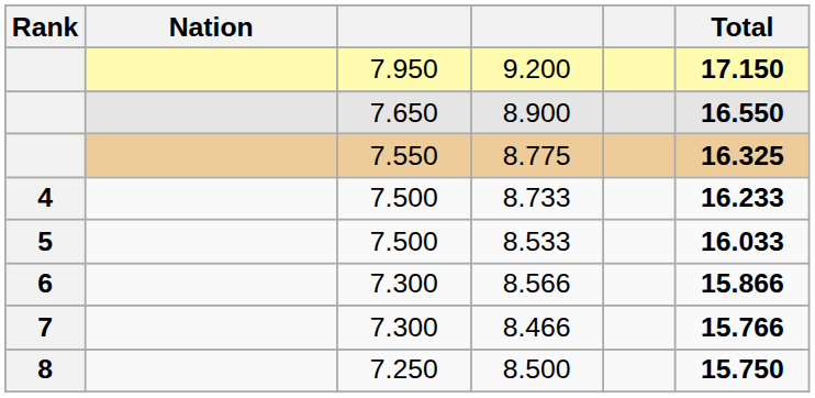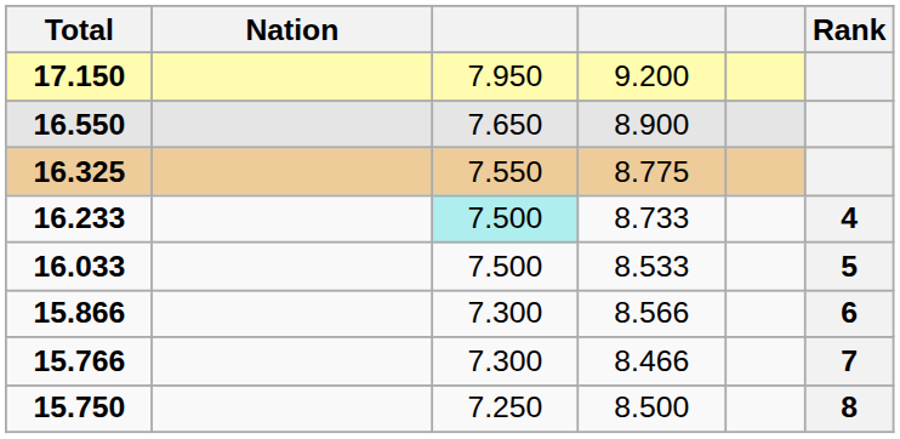 <table class="wikitable sortable" style="text-align:center; font-size:85%">
 <tr>
-<th scope="col" style="width:25px;">Rank</th>
+<th ! scope="col" style="width:60px;">Total</th>
 <th ! scope="col" style="width:120px;">Nation</th>
 <th ! scope="col" style="width:60px;"></th>
 <th ! scope="col" style="width:60px;"></th>
 <th ! scope="col" style="width:30px;"></th>
-<th ! scope="col" style="width:60px;">Total</th>
+<th scope="col" style="width:25px;">Rank</th>
 </tr>
 <tr bgcolor=fffcaf>
-<th scope=row></th>
+<td><strong>17.150</strong></td>
 <td align=left></td>
 <td>7.950</td>
 <td>9.200</td>
 <td></td>
-<td><strong>17.150</strong></td>
+<th scope=row></th>
 </tr>
 <tr bgcolor=e5e5e5>
-<th scope=row></th>
+<td><strong>16.550</strong></td>
 <td align=left></td>
 <td>7.650</td>
 <td>8.900</td>
 <td></td>
-<td><strong>16.550</strong></td>
+<th scope=row></th>
 </tr>
 <tr bgcolor=eecc99>
-<th scope=row></th>
+<td><strong>16.325</strong></td>
 <td align=left></td>
 <td>7.550</td>
 <td>8.775</td>
 <td></td>
-<td><strong>16.325</strong></td>
+<th scope=row></th>
 </tr>
 <tr>
-<th scope=row>4</th>
+<td><strong>16.233</strong></td>
 <td align=left></td>
-<td>7.500</td>
+<td style="background: paleturquoise;">7.500</td>
 <td>8.733</td>
 <td></td>
-<td><strong>16.233</strong></td>
+<th scope=row>4</th>
 </tr>
 <tr>
-<th scope=row>5</th>
+<td><strong>16.033</strong></td>
 <td align=left></td>
 <td>7.500</td>
 <td>8.533</td>
 <td></td>
-<td><strong>16.033</strong></td>
+<th scope=row>5</th>
 </tr>
 <tr>
-<th scope=row>6</th>
+<td><strong>15.866</strong></td>
 <td align=left></td>
 <td>7.300</td>
 <td>8.566</td>
 <td></td>
-<td><strong>15.866</strong></td>
+<th scope=row>6</th>
 </tr>
 <tr>
-<th scope=row>7</th>
+<td><strong>15.766</strong></td>
 <td align=left></td>
 <td>7.300</td>
 <td>8.466</td>
 <td></td>
-<td><strong>15.766</strong></td>
+<th scope=row>7</th>
 </tr>
 <tr>
-<th scope=row>8</th>
+<td><strong>15.750</strong></td>
 <td align=left></td>
 <td>7.250</td>
 <td>8.500</td>
 <td></td>
-<td><strong>15.750</strong></td>
+<th scope=row>8</th>
 </tr>
 </table>
